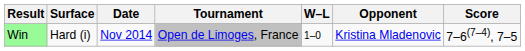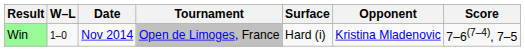 <table class="sortable wikitable">
 <tr>
 <th>Result</th>
-<th>Surface</th>
+<th class="unsortable">W–L</th>
 <th>Date</th>
 <th>Tournament</th>
-<th class="unsortable">W–L</th>
+<th>Surface</th>
 <th>Opponent</th>
 <th class="unsortable">Score</th>
 </tr>
 <tr>
 <td style="background:#98fb98;">Win</td>
-<td>Hard (i)</td>
+<td><small>1–0</small></td>
 <td><a href='#'>Nov 2014</a></td>
 <td style="background:silver;"><a href='#'>Open de Limoges</a>, France</td>
-<td><small>1–0</small></td>
+<td>Hard (i)</td>
 <td> <a href='#'>Kristina Mladenovic</a></td>
 <td>7–6<sup>(7–4)</sup>, 7–5</td>
 </tr>
 </table>
